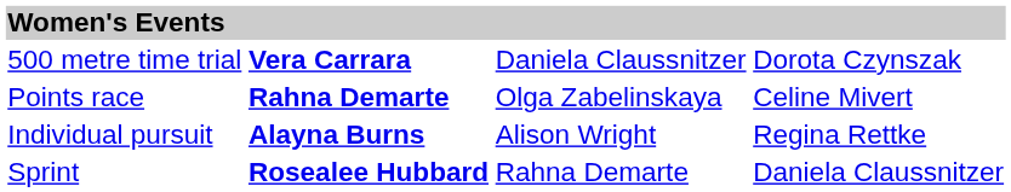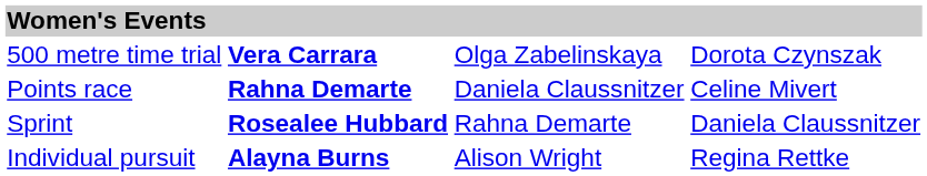 <table>
 <tr bgcolor="#cccccc">
 <td colspan=4><strong>Women's Events</strong></td>
 </tr>
 <tr>
 <td><a href='#'>500 metre time trial</a> <br></td>
 <td><strong><a href='#'>Vera Carrara</a><br><small></small></strong></td>
-<td><a href='#'>Daniela Claussnitzer</a><br><small></small></td>
+<td><a href='#'>Olga Zabelinskaya</a><br><small></small></td>
 <td><a href='#'>Dorota Czynszak</a><br><small></small></td>
 </tr>
 <tr>
 <td><a href='#'>Points race</a> <br></td>
 <td><strong><a href='#'>Rahna Demarte</a><br><small></small></strong></td>
-<td><a href='#'>Olga Zabelinskaya</a><br><small></small></td>
+<td><a href='#'>Daniela Claussnitzer</a><br><small></small></td>
 <td><a href='#'>Celine Mivert</a><br><small></small></td>
+</tr>
+<tr>
+<td><a href='#'>Sprint</a> <br></td>
+<td><strong><a href='#'>Rosealee Hubbard</a><br><small></small></strong></td>
+<td><a href='#'>Rahna Demarte</a><br><small></small></td>
+<td><a href='#'>Daniela Claussnitzer</a><br><small></small></td>
 </tr>
 <tr>
 <td><a href='#'>Individual pursuit</a> <br></td>
 <td><strong><a href='#'>Alayna Burns</a><br><small></small></strong></td>
 <td><a href='#'>Alison Wright</a><br><small></small></td>
 <td><a href='#'>Regina Rettke</a><br><small></small></td>
 </tr>
-<tr>
-<td><a href='#'>Sprint</a> <br></td>
-<td><strong><a href='#'>Rosealee Hubbard</a><br><small></small></strong></td>
-<td><a href='#'>Rahna Demarte</a><br><small></small></td>
-<td><a href='#'>Daniela Claussnitzer</a><br><small></small></td>
-</tr>
 </table>
